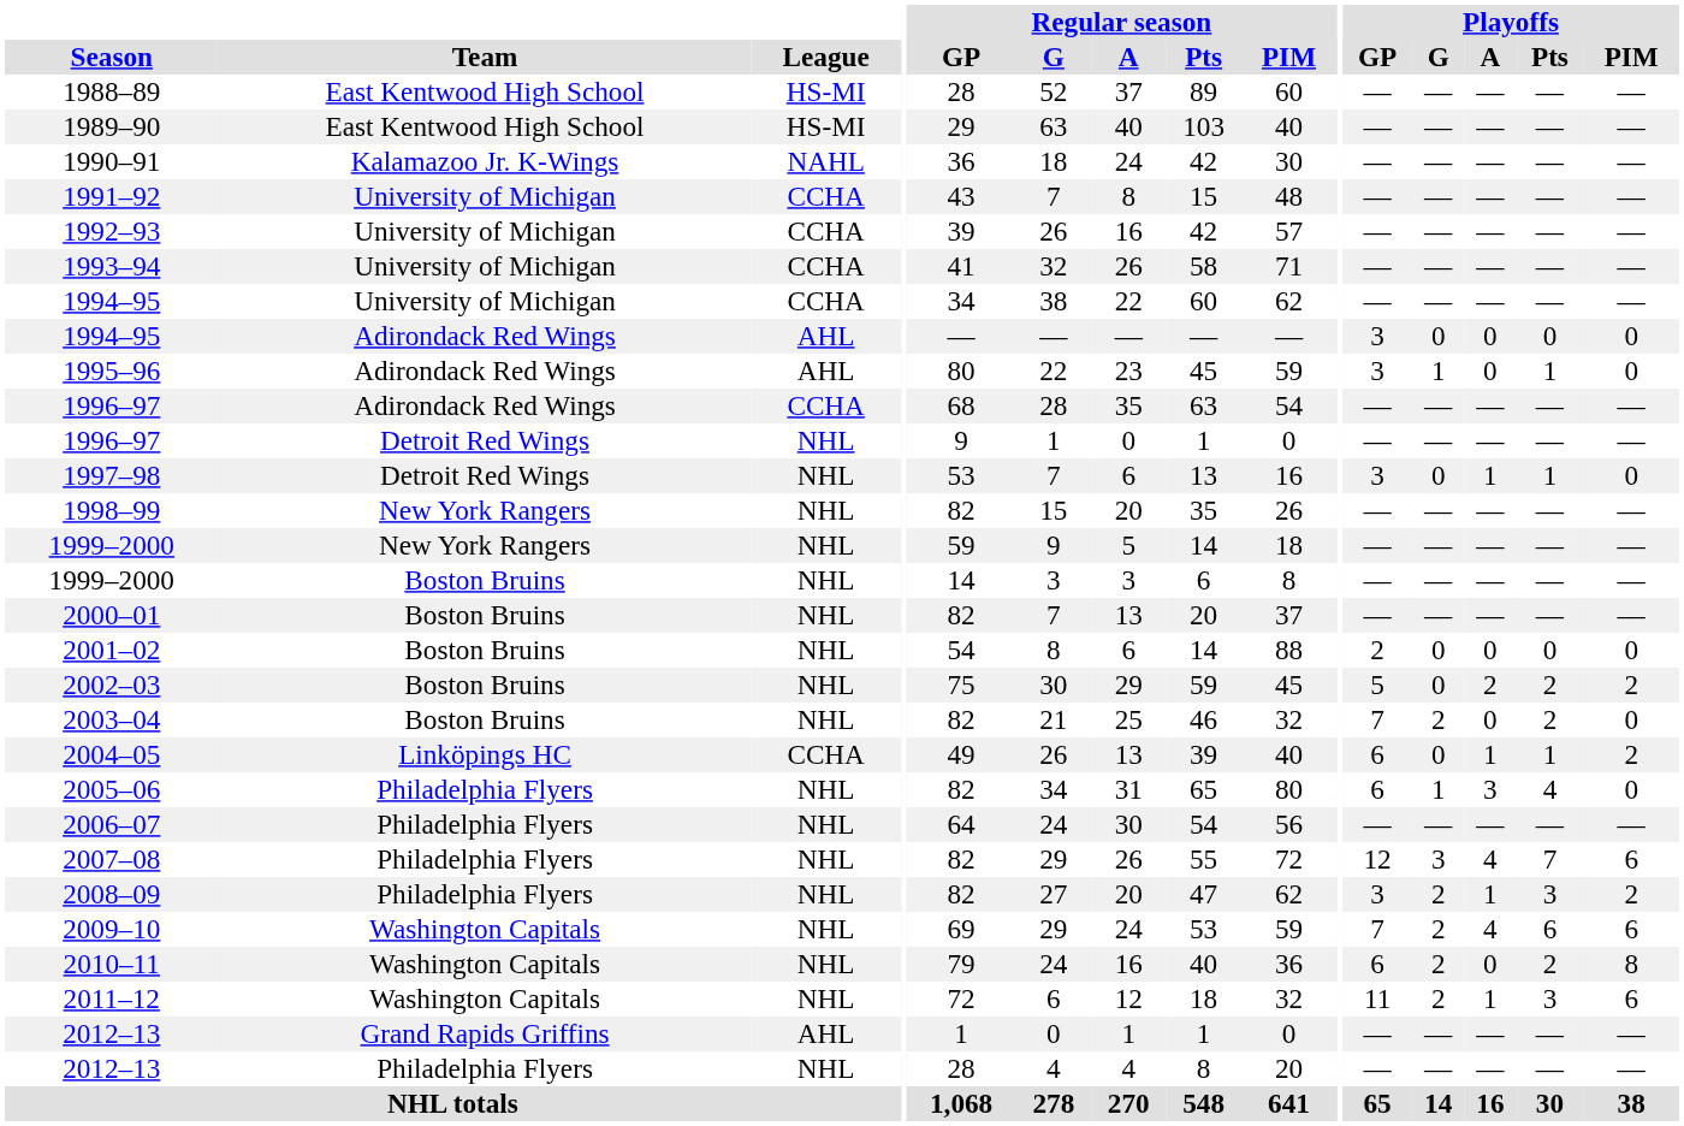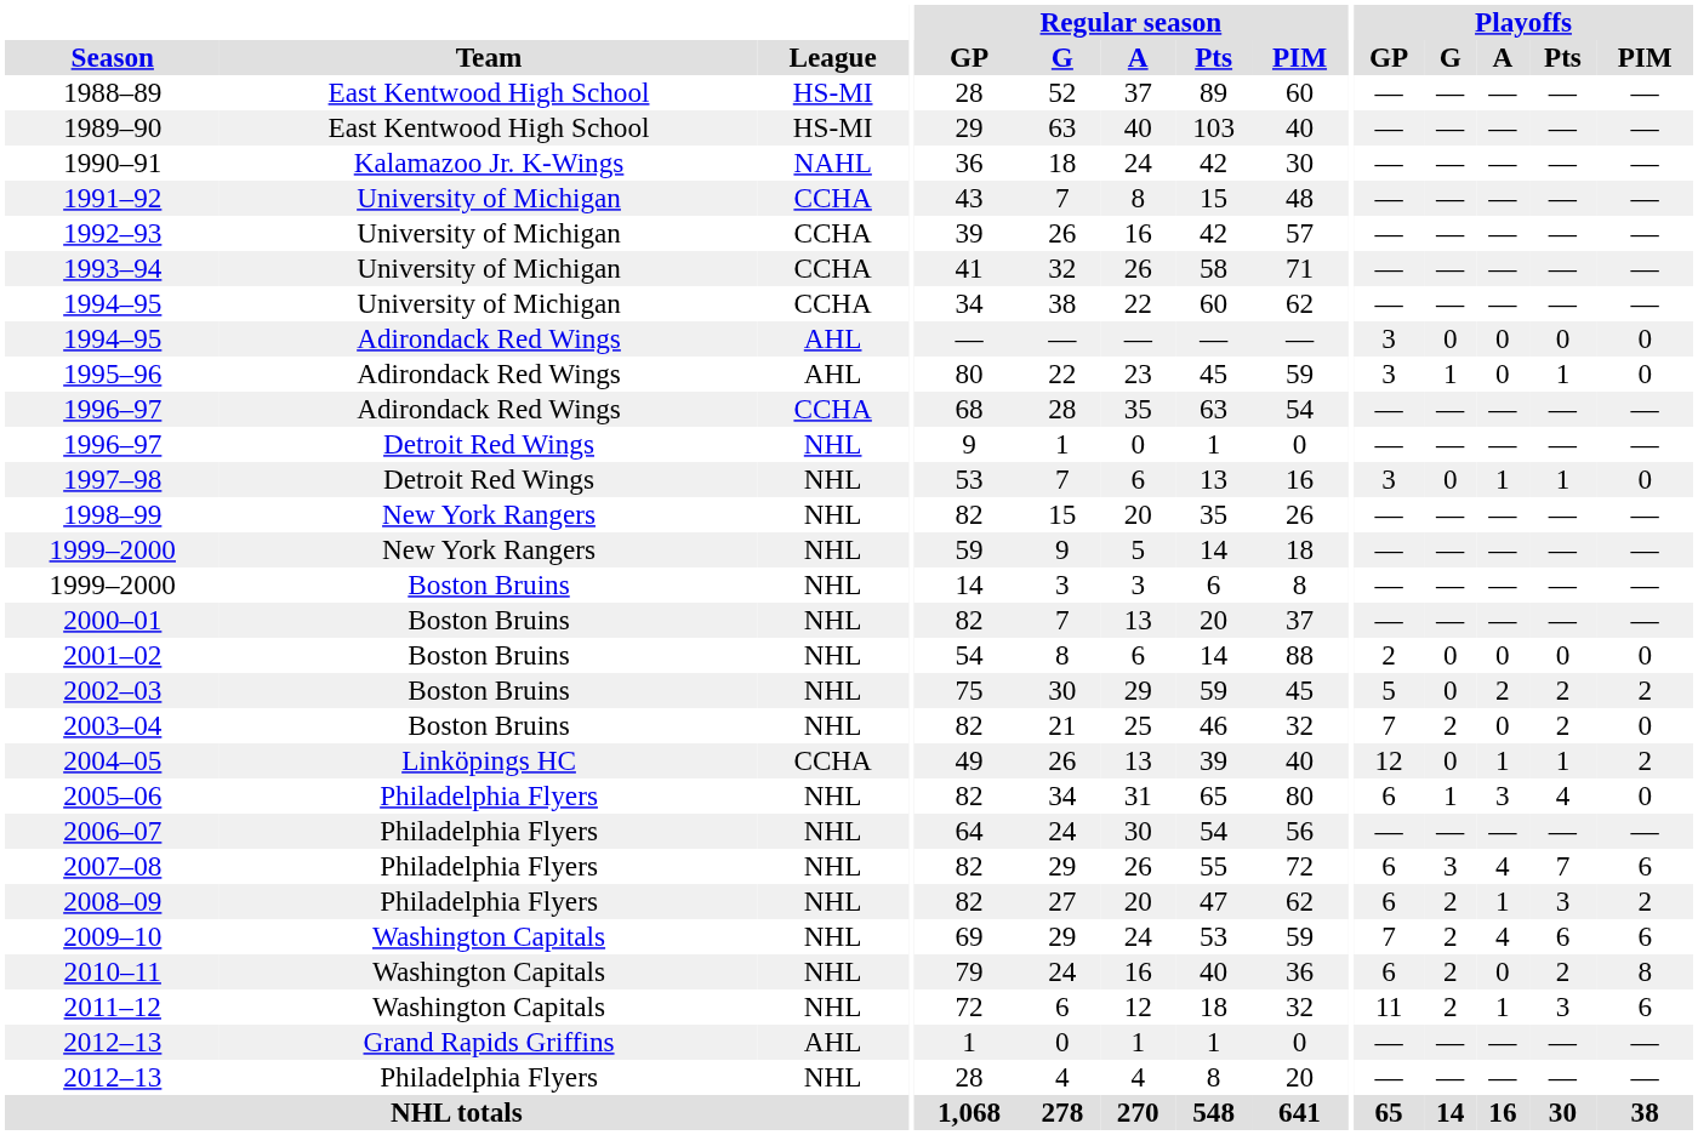 <table border="0" cellpadding="1" cellspacing="0" style="text-align:center; width:60em">
 <tr bgcolor="#e0e0e0">
 <th colspan="3" bgcolor="#ffffff"></th>
 <th rowspan="99" bgcolor="#ffffff"></th>
 <th colspan="5"><a href='#'>Regular season</a></th>
 <th rowspan="99" bgcolor="#ffffff"></th>
 <th colspan="5"><a href='#'>Playoffs</a></th>
 </tr>
 <tr bgcolor="#e0e0e0">
 <th><a href='#'>Season</a></th>
 <th>Team</th>
 <th>League</th>
 <th>GP</th>
 <th><a href='#'>G</a></th>
 <th><a href='#'>A</a></th>
 <th><a href='#'>Pts</a></th>
 <th><a href='#'>PIM</a></th>
 <th>GP</th>
 <th>G</th>
 <th>A</th>
 <th>Pts</th>
 <th>PIM</th>
 </tr>
 <tr>
 <td>1988–89</td>
 <td><a href='#'>East Kentwood High School</a></td>
 <td><a href='#'>HS-MI</a></td>
 <td>28</td>
 <td>52</td>
 <td>37</td>
 <td>89</td>
 <td>60</td>
 <td>—</td>
 <td>—</td>
 <td>—</td>
 <td>—</td>
 <td>—</td>
 </tr>
 <tr bgcolor="#f0f0f0">
 <td>1989–90</td>
 <td>East Kentwood High School</td>
 <td>HS-MI</td>
 <td>29</td>
 <td>63</td>
 <td>40</td>
 <td>103</td>
 <td>40</td>
 <td>—</td>
 <td>—</td>
 <td>—</td>
 <td>—</td>
 <td>—</td>
 </tr>
 <tr>
 <td>1990–91</td>
 <td><a href='#'>Kalamazoo Jr. K-Wings</a></td>
 <td><a href='#'>NAHL</a></td>
 <td>36</td>
 <td>18</td>
 <td>24</td>
 <td>42</td>
 <td>30</td>
 <td>—</td>
 <td>—</td>
 <td>—</td>
 <td>—</td>
 <td>—</td>
 </tr>
 <tr bgcolor="#f0f0f0">
 <td><a href='#'>1991–92</a></td>
 <td><a href='#'>University of Michigan</a></td>
 <td><a href='#'>CCHA</a></td>
 <td>43</td>
 <td>7</td>
 <td>8</td>
 <td>15</td>
 <td>48</td>
 <td>—</td>
 <td>—</td>
 <td>—</td>
 <td>—</td>
 <td>—</td>
 </tr>
 <tr>
 <td><a href='#'>1992–93</a></td>
 <td>University of Michigan</td>
 <td>CCHA</td>
 <td>39</td>
 <td>26</td>
 <td>16</td>
 <td>42</td>
 <td>57</td>
 <td>—</td>
 <td>—</td>
 <td>—</td>
 <td>—</td>
 <td>—</td>
 </tr>
 <tr bgcolor="#f0f0f0">
 <td><a href='#'>1993–94</a></td>
 <td>University of Michigan</td>
 <td>CCHA</td>
 <td>41</td>
 <td>32</td>
 <td>26</td>
 <td>58</td>
 <td>71</td>
 <td>—</td>
 <td>—</td>
 <td>—</td>
 <td>—</td>
 <td>—</td>
 </tr>
 <tr>
 <td><a href='#'>1994–95</a></td>
 <td>University of Michigan</td>
 <td>CCHA</td>
 <td>34</td>
 <td>38</td>
 <td>22</td>
 <td>60</td>
 <td>62</td>
 <td>—</td>
 <td>—</td>
 <td>—</td>
 <td>—</td>
 <td>—</td>
 </tr>
 <tr bgcolor="#f0f0f0">
 <td><a href='#'>1994–95</a></td>
 <td><a href='#'>Adirondack Red Wings</a></td>
 <td><a href='#'>AHL</a></td>
 <td>—</td>
 <td>—</td>
 <td>—</td>
 <td>—</td>
 <td>—</td>
 <td>3</td>
 <td>0</td>
 <td>0</td>
 <td>0</td>
 <td>0</td>
 </tr>
 <tr>
 <td><a href='#'>1995–96</a></td>
 <td>Adirondack Red Wings</td>
 <td>AHL</td>
 <td>80</td>
 <td>22</td>
 <td>23</td>
 <td>45</td>
 <td>59</td>
 <td>3</td>
 <td>1</td>
 <td>0</td>
 <td>1</td>
 <td>0</td>
 </tr>
 <tr bgcolor="#f0f0f0">
 <td><a href='#'>1996–97</a></td>
 <td>Adirondack Red Wings</td>
 <td><a href='#'>CCHA</a></td>
 <td>68</td>
 <td>28</td>
 <td>35</td>
 <td>63</td>
 <td>54</td>
 <td>—</td>
 <td>—</td>
 <td>—</td>
 <td>—</td>
 <td>—</td>
 </tr>
 <tr>
 <td><a href='#'>1996–97</a></td>
 <td><a href='#'>Detroit Red Wings</a></td>
 <td><a href='#'>NHL</a></td>
 <td>9</td>
 <td>1</td>
 <td>0</td>
 <td>1</td>
 <td>0</td>
 <td>—</td>
 <td>—</td>
 <td>—</td>
 <td>—</td>
 <td>—</td>
 </tr>
 <tr bgcolor="#f0f0f0">
 <td><a href='#'>1997–98</a></td>
 <td>Detroit Red Wings</td>
 <td>NHL</td>
 <td>53</td>
 <td>7</td>
 <td>6</td>
 <td>13</td>
 <td>16</td>
 <td>3</td>
 <td>0</td>
 <td>1</td>
 <td>1</td>
 <td>0</td>
 </tr>
 <tr>
 <td><a href='#'>1998–99</a></td>
 <td><a href='#'>New York Rangers</a></td>
 <td>NHL</td>
 <td>82</td>
 <td>15</td>
 <td>20</td>
 <td>35</td>
 <td>26</td>
 <td>—</td>
 <td>—</td>
 <td>—</td>
 <td>—</td>
 <td>—</td>
 </tr>
 <tr bgcolor="#f0f0f0">
 <td><a href='#'>1999–2000</a></td>
 <td>New York Rangers</td>
 <td>NHL</td>
 <td>59</td>
 <td>9</td>
 <td>5</td>
 <td>14</td>
 <td>18</td>
 <td>—</td>
 <td>—</td>
 <td>—</td>
 <td>—</td>
 <td>—</td>
 </tr>
 <tr>
 <td>1999–2000</td>
 <td><a href='#'>Boston Bruins</a></td>
 <td>NHL</td>
 <td>14</td>
 <td>3</td>
 <td>3</td>
 <td>6</td>
 <td>8</td>
 <td>—</td>
 <td>—</td>
 <td>—</td>
 <td>—</td>
 <td>—</td>
 </tr>
 <tr bgcolor="#f0f0f0">
 <td><a href='#'>2000–01</a></td>
 <td>Boston Bruins</td>
 <td>NHL</td>
 <td>82</td>
 <td>7</td>
 <td>13</td>
 <td>20</td>
 <td>37</td>
 <td>—</td>
 <td>—</td>
 <td>—</td>
 <td>—</td>
 <td>—</td>
 </tr>
 <tr>
 <td><a href='#'>2001–02</a></td>
 <td>Boston Bruins</td>
 <td>NHL</td>
 <td>54</td>
 <td>8</td>
 <td>6</td>
 <td>14</td>
 <td>88</td>
 <td>2</td>
 <td>0</td>
 <td>0</td>
 <td>0</td>
 <td>0</td>
 </tr>
 <tr bgcolor="#f0f0f0">
 <td><a href='#'>2002–03</a></td>
 <td>Boston Bruins</td>
 <td>NHL</td>
 <td>75</td>
 <td>30</td>
 <td>29</td>
 <td>59</td>
 <td>45</td>
 <td>5</td>
 <td>0</td>
 <td>2</td>
 <td>2</td>
 <td>2</td>
 </tr>
 <tr>
 <td><a href='#'>2003–04</a></td>
 <td>Boston Bruins</td>
 <td>NHL</td>
 <td>82</td>
 <td>21</td>
 <td>25</td>
 <td>46</td>
 <td>32</td>
 <td>7</td>
 <td>2</td>
 <td>0</td>
 <td>2</td>
 <td>0</td>
 </tr>
 <tr bgcolor="#f0f0f0">
 <td><a href='#'>2004–05</a></td>
 <td><a href='#'>Linköpings HC</a></td>
 <td>CCHA</td>
 <td>49</td>
 <td>26</td>
 <td>13</td>
 <td>39</td>
 <td>40</td>
-<td>6</td>
+<td>12</td>
 <td>0</td>
 <td>1</td>
 <td>1</td>
 <td>2</td>
 </tr>
 <tr>
 <td><a href='#'>2005–06</a></td>
 <td><a href='#'>Philadelphia Flyers</a></td>
 <td>NHL</td>
 <td>82</td>
 <td>34</td>
 <td>31</td>
 <td>65</td>
 <td>80</td>
 <td>6</td>
 <td>1</td>
 <td>3</td>
 <td>4</td>
 <td>0</td>
 </tr>
 <tr bgcolor="#f0f0f0">
 <td><a href='#'>2006–07</a></td>
 <td>Philadelphia Flyers</td>
 <td>NHL</td>
 <td>64</td>
 <td>24</td>
 <td>30</td>
 <td>54</td>
 <td>56</td>
 <td>—</td>
 <td>—</td>
 <td>—</td>
 <td>—</td>
 <td>—</td>
 </tr>
 <tr>
 <td><a href='#'>2007–08</a></td>
 <td>Philadelphia Flyers</td>
 <td>NHL</td>
 <td>82</td>
 <td>29</td>
 <td>26</td>
 <td>55</td>
 <td>72</td>
-<td>12</td>
+<td>6</td>
 <td>3</td>
 <td>4</td>
 <td>7</td>
 <td>6</td>
 </tr>
 <tr bgcolor="#f0f0f0">
 <td><a href='#'>2008–09</a></td>
 <td>Philadelphia Flyers</td>
 <td>NHL</td>
 <td>82</td>
 <td>27</td>
 <td>20</td>
 <td>47</td>
 <td>62</td>
-<td>3</td>
+<td>6</td>
 <td>2</td>
 <td>1</td>
 <td>3</td>
 <td>2</td>
 </tr>
 <tr>
 <td><a href='#'>2009–10</a></td>
 <td><a href='#'>Washington Capitals</a></td>
 <td>NHL</td>
 <td>69</td>
 <td>29</td>
 <td>24</td>
 <td>53</td>
 <td>59</td>
 <td>7</td>
 <td>2</td>
 <td>4</td>
 <td>6</td>
 <td>6</td>
 </tr>
 <tr bgcolor="#f0f0f0">
 <td><a href='#'>2010–11</a></td>
 <td>Washington Capitals</td>
 <td>NHL</td>
 <td>79</td>
 <td>24</td>
 <td>16</td>
 <td>40</td>
 <td>36</td>
 <td>6</td>
 <td>2</td>
 <td>0</td>
 <td>2</td>
 <td>8</td>
 </tr>
 <tr>
 <td><a href='#'>2011–12</a></td>
 <td>Washington Capitals</td>
 <td>NHL</td>
 <td>72</td>
 <td>6</td>
 <td>12</td>
 <td>18</td>
 <td>32</td>
 <td>11</td>
 <td>2</td>
 <td>1</td>
 <td>3</td>
 <td>6</td>
 </tr>
 <tr bgcolor="#f0f0f0">
 <td><a href='#'>2012–13</a></td>
 <td><a href='#'>Grand Rapids Griffins</a></td>
 <td>AHL</td>
 <td>1</td>
 <td>0</td>
 <td>1</td>
 <td>1</td>
 <td>0</td>
 <td>—</td>
 <td>—</td>
 <td>—</td>
 <td>—</td>
 <td>—</td>
 </tr>
 <tr>
 <td><a href='#'>2012–13</a></td>
 <td>Philadelphia Flyers</td>
 <td>NHL</td>
 <td>28</td>
 <td>4</td>
 <td>4</td>
 <td>8</td>
 <td>20</td>
 <td>—</td>
 <td>—</td>
 <td>—</td>
 <td>—</td>
 <td>—</td>
 </tr>
 <tr bgcolor="#e0e0e0">
 <th colspan="3">NHL totals</th>
 <th>1,068</th>
 <th>278</th>
 <th>270</th>
 <th>548</th>
 <th>641</th>
 <th>65</th>
 <th>14</th>
 <th>16</th>
 <th>30</th>
 <th>38</th>
 </tr>
 </table>
